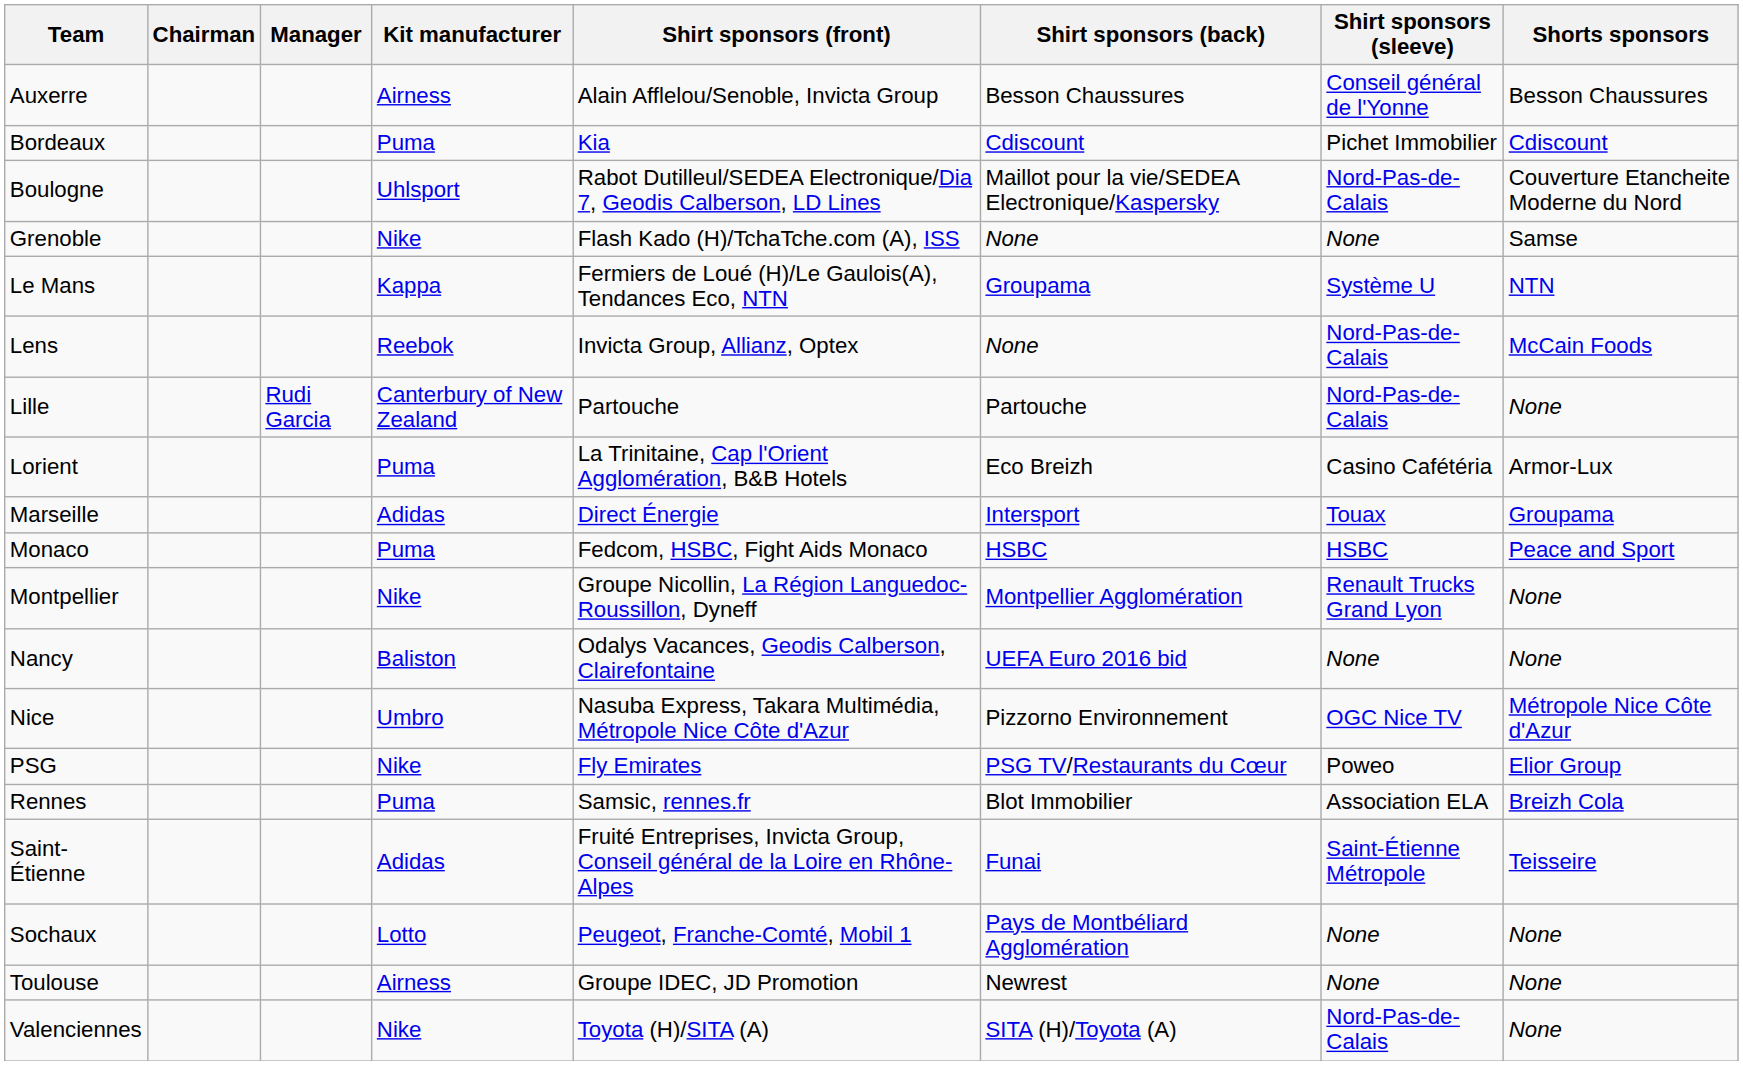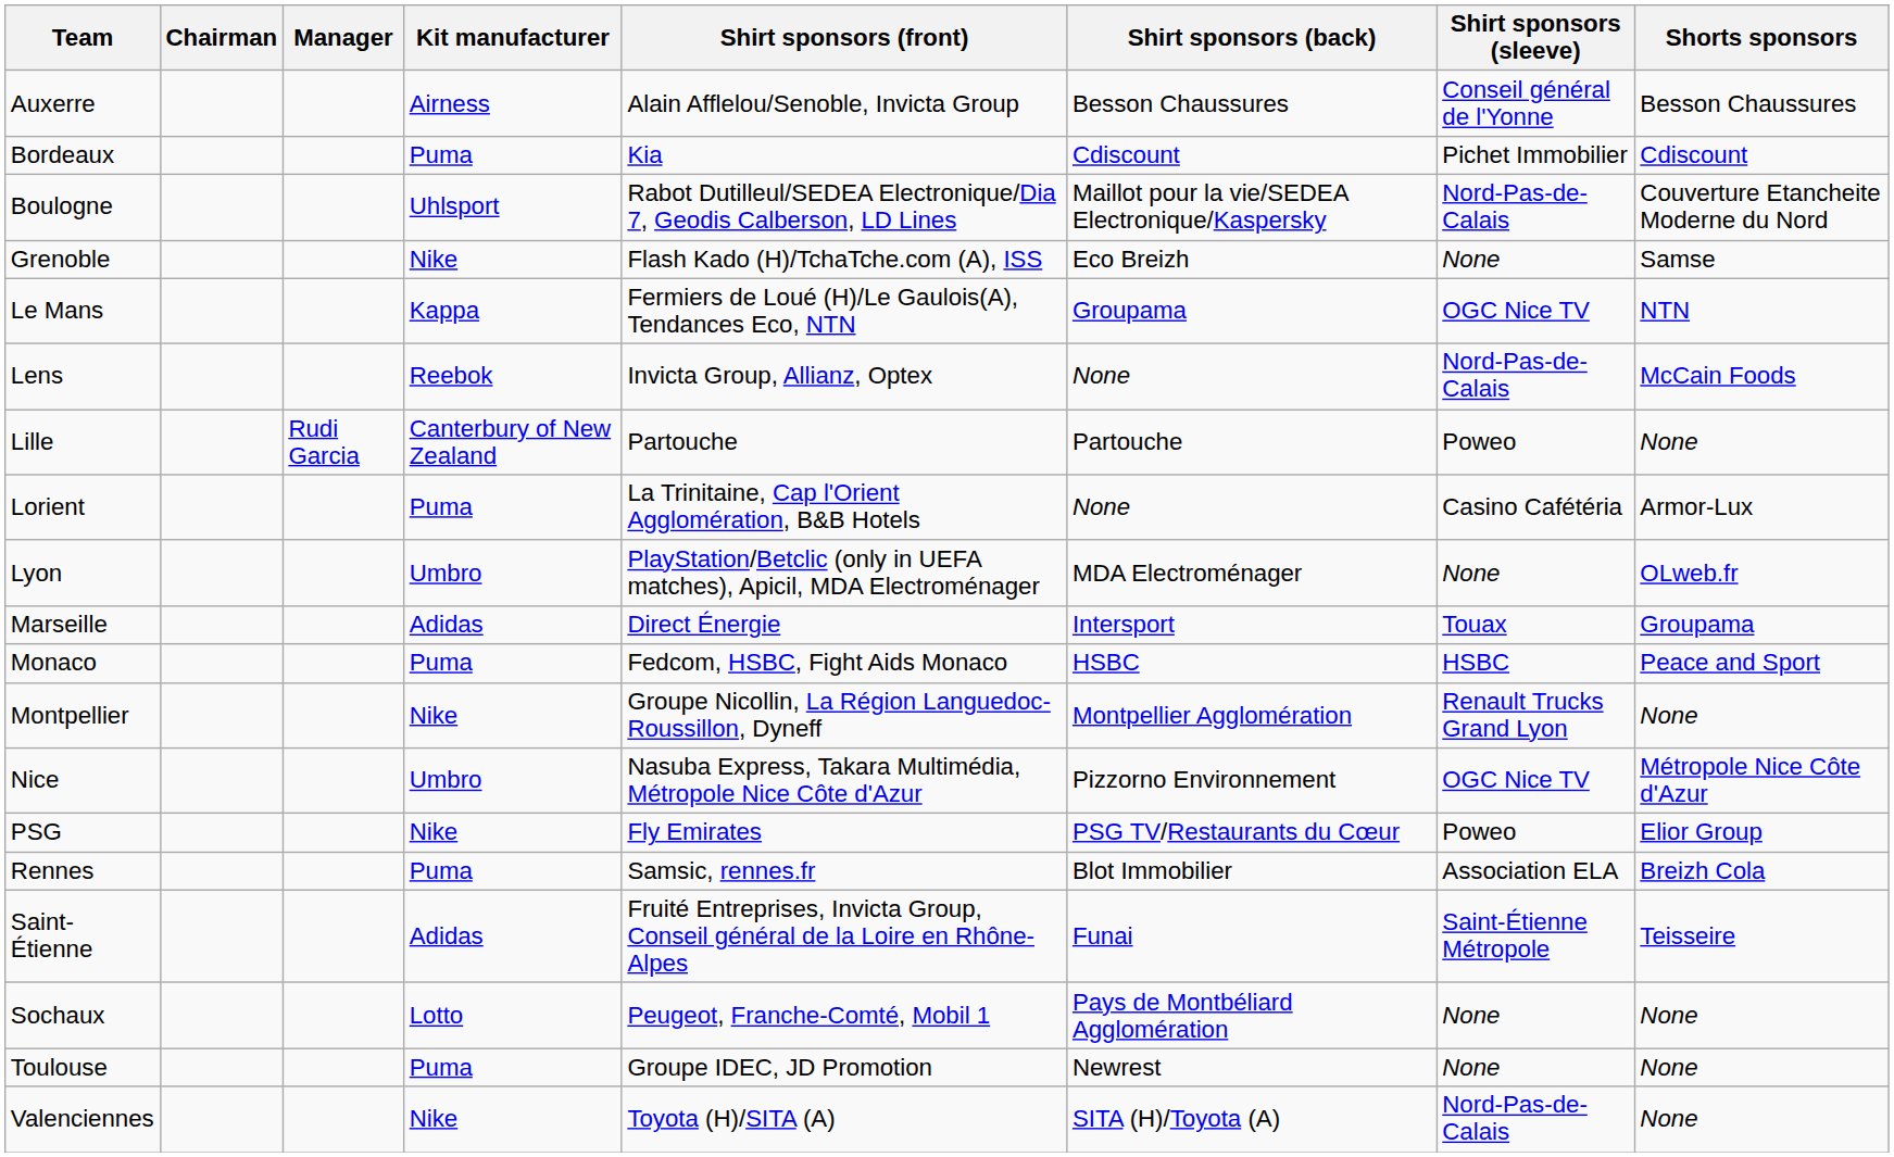 <table class="wikitable sortable">
 <tr>
 <th>Team</th>
 <th>Chairman</th>
 <th>Manager</th>
 <th>Kit manufacturer</th>
 <th>Shirt sponsors (front)</th>
 <th>Shirt sponsors (back)</th>
 <th>Shirt sponsors (sleeve)</th>
 <th>Shorts sponsors</th>
 </tr>
 <tr>
 <td>Auxerre</td>
 <td> </td>
 <td> </td>
 <td><a href='#'>Airness</a></td>
 <td>Alain Afflelou/Senoble, Invicta Group</td>
 <td>Besson Chaussures</td>
 <td><a href='#'>Conseil général de l'Yonne</a></td>
 <td>Besson Chaussures</td>
 </tr>
 <tr>
 <td>Bordeaux</td>
 <td> </td>
 <td> </td>
 <td><a href='#'>Puma</a></td>
 <td><a href='#'>Kia</a></td>
 <td><a href='#'>Cdiscount</a></td>
 <td>Pichet Immobilier</td>
 <td><a href='#'>Cdiscount</a></td>
 </tr>
 <tr>
 <td>Boulogne</td>
 <td> </td>
 <td> </td>
 <td><a href='#'>Uhlsport</a></td>
 <td>Rabot Dutilleul/SEDEA Electronique/<a href='#'>Dia 7</a>, <a href='#'>Geodis Calberson</a>, <a href='#'>LD Lines</a></td>
 <td>Maillot pour la vie/SEDEA Electronique/<a href='#'>Kaspersky</a></td>
 <td><a href='#'>Nord-Pas-de-Calais</a></td>
 <td>Couverture Etancheite Moderne du Nord</td>
 </tr>
 <tr>
 <td>Grenoble</td>
 <td> </td>
 <td> </td>
 <td><a href='#'>Nike</a></td>
 <td>Flash Kado (H)/TchaTche.com (A), <a href='#'>ISS</a></td>
-<td><em>None</em></td>
+<td>Eco Breizh</td>
 <td><em>None</em></td>
 <td>Samse</td>
 </tr>
 <tr>
 <td>Le Mans</td>
 <td> </td>
 <td> </td>
 <td><a href='#'>Kappa</a></td>
 <td>Fermiers de Loué (H)/Le Gaulois(A), Tendances Eco, <a href='#'>NTN</a></td>
 <td><a href='#'>Groupama</a></td>
-<td><a href='#'>Système U</a></td>
+<td><a href='#'>OGC Nice TV</a></td>
 <td><a href='#'>NTN</a></td>
 </tr>
 <tr>
 <td>Lens</td>
 <td> </td>
 <td> </td>
 <td><a href='#'>Reebok</a></td>
 <td>Invicta Group, <a href='#'>Allianz</a>, Optex</td>
 <td><em>None</em></td>
 <td><a href='#'>Nord-Pas-de-Calais</a></td>
 <td><a href='#'>McCain Foods</a></td>
 </tr>
 <tr>
 <td>Lille</td>
 <td> </td>
 <td> <a href='#'>Rudi Garcia</a></td>
 <td><a href='#'>Canterbury of New Zealand</a></td>
 <td>Partouche</td>
 <td>Partouche</td>
-<td><a href='#'>Nord-Pas-de-Calais</a></td>
+<td>Poweo</td>
 <td><em>None</em></td>
 </tr>
 <tr>
 <td>Lorient</td>
 <td> </td>
 <td> </td>
 <td><a href='#'>Puma</a></td>
 <td>La Trinitaine, <a href='#'>Cap l'Orient Agglomération</a>, B&B Hotels</td>
-<td>Eco Breizh</td>
+<td><em>None</em></td>
 <td>Casino Cafétéria</td>
 <td>Armor-Lux</td>
+</tr>
+<tr>
+<td>Lyon</td>
+<td> </td>
+<td> </td>
+<td><a href='#'>Umbro</a></td>
+<td><a href='#'>PlayStation</a>/<a href='#'>Betclic</a> (only in UEFA matches), Apicil, MDA Electroménager</td>
+<td>MDA Electroménager</td>
+<td><em>None</em></td>
+<td><a href='#'>OLweb.fr</a></td>
 </tr>
 <tr>
 <td>Marseille</td>
 <td> </td>
 <td> </td>
 <td><a href='#'>Adidas</a></td>
 <td><a href='#'>Direct Énergie</a></td>
 <td><a href='#'>Intersport</a></td>
 <td><a href='#'>Touax</a></td>
 <td><a href='#'>Groupama</a></td>
 </tr>
 <tr>
 <td>Monaco</td>
 <td> </td>
 <td> </td>
 <td><a href='#'>Puma</a></td>
 <td>Fedcom, <a href='#'>HSBC</a>, Fight Aids Monaco</td>
 <td><a href='#'>HSBC</a></td>
 <td><a href='#'>HSBC</a></td>
 <td><a href='#'>Peace and Sport</a></td>
 </tr>
 <tr>
 <td>Montpellier</td>
 <td> </td>
 <td> </td>
 <td><a href='#'>Nike</a></td>
 <td>Groupe Nicollin, <a href='#'>La Région Languedoc-Roussillon</a>, Dyneff</td>
 <td><a href='#'>Montpellier Agglomération</a></td>
 <td><a href='#'>Renault Trucks Grand Lyon</a></td>
-<td><em>None</em></td>
-</tr>
-<tr>
-<td>Nancy</td>
-<td> </td>
-<td> </td>
-<td><a href='#'>Baliston</a></td>
-<td>Odalys Vacances, <a href='#'>Geodis Calberson</a>, <a href='#'>Clairefontaine</a></td>
-<td><a href='#'>UEFA Euro 2016 bid</a></td>
-<td><em>None</em></td>
 <td><em>None</em></td>
 </tr>
 <tr>
 <td>Nice</td>
 <td> </td>
 <td> </td>
 <td><a href='#'>Umbro</a></td>
 <td>Nasuba Express, Takara Multimédia, <a href='#'>Métropole Nice Côte d'Azur</a></td>
 <td>Pizzorno Environnement</td>
 <td><a href='#'>OGC Nice TV</a></td>
 <td><a href='#'>Métropole Nice Côte d'Azur</a></td>
 </tr>
 <tr>
 <td>PSG</td>
 <td> </td>
 <td> </td>
 <td><a href='#'>Nike</a></td>
 <td><a href='#'>Fly Emirates</a></td>
 <td><a href='#'>PSG TV</a>/<a href='#'>Restaurants du Cœur</a></td>
 <td>Poweo</td>
 <td><a href='#'>Elior Group</a></td>
 </tr>
 <tr>
 <td>Rennes</td>
 <td> </td>
 <td> </td>
 <td><a href='#'>Puma</a></td>
 <td>Samsic, <a href='#'>rennes.fr</a></td>
 <td>Blot Immobilier</td>
 <td>Association ELA</td>
 <td><a href='#'>Breizh Cola</a></td>
 </tr>
 <tr>
 <td>Saint-Étienne</td>
 <td> </td>
 <td> </td>
 <td><a href='#'>Adidas</a></td>
 <td>Fruité Entreprises, Invicta Group, <a href='#'>Conseil général de la Loire en Rhône-Alpes</a></td>
 <td><a href='#'>Funai</a></td>
 <td><a href='#'>Saint-Étienne Métropole</a></td>
 <td><a href='#'>Teisseire</a></td>
 </tr>
 <tr>
 <td>Sochaux</td>
 <td> </td>
 <td> </td>
 <td><a href='#'>Lotto</a></td>
 <td><a href='#'>Peugeot</a>, <a href='#'>Franche-Comté</a>, <a href='#'>Mobil 1</a></td>
 <td><a href='#'>Pays de Montbéliard Agglomération</a></td>
 <td><em>None</em></td>
 <td><em>None</em></td>
 </tr>
 <tr>
 <td>Toulouse</td>
 <td> </td>
 <td> </td>
-<td><a href='#'>Airness</a></td>
+<td><a href='#'>Puma</a></td>
 <td>Groupe IDEC, JD Promotion</td>
 <td>Newrest</td>
 <td><em>None</em></td>
 <td><em>None</em></td>
 </tr>
 <tr>
 <td>Valenciennes</td>
 <td> </td>
 <td> </td>
 <td><a href='#'>Nike</a></td>
 <td><a href='#'>Toyota</a> (H)/<a href='#'>SITA</a> (A)</td>
 <td><a href='#'>SITA</a> (H)/<a href='#'>Toyota</a> (A)</td>
 <td><a href='#'>Nord-Pas-de-Calais</a></td>
 <td><em>None</em></td>
 </tr>
 </table>
